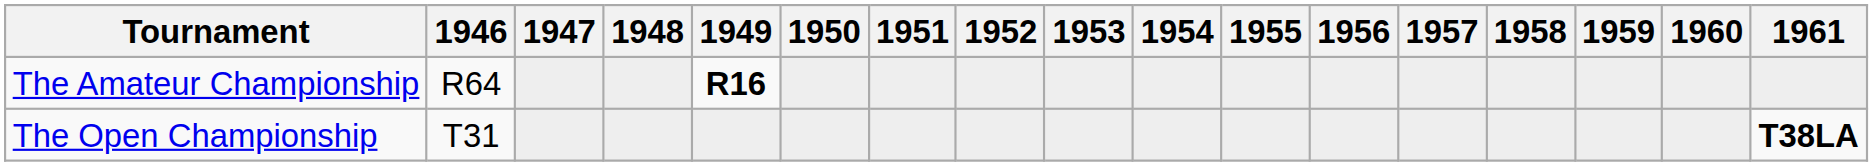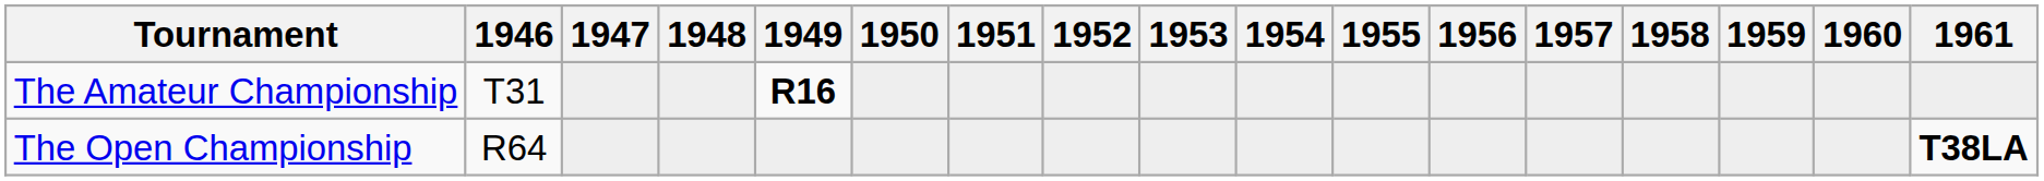 <table class="wikitable" style="font-size:95%;text-align:center;">
 <tr>
 <th>Tournament</th>
 <th>1946</th>
 <th>1947</th>
 <th>1948</th>
 <th>1949</th>
 <th>1950</th>
 <th>1951</th>
 <th>1952</th>
 <th>1953</th>
 <th>1954</th>
 <th>1955</th>
 <th>1956</th>
 <th>1957</th>
 <th>1958</th>
 <th>1959</th>
 <th>1960</th>
 <th>1961</th>
 </tr>
 <tr>
 <td align=left><a href='#'>The Amateur Championship</a></td>
-<td>R64</td>
+<td>T31</td>
 <td style="background:#eeeeee;"></td>
 <td style="background:#eeeeee;"></td>
 <td><strong>R16</strong></td>
 <td style="background:#eeeeee;"></td>
 <td style="background:#eeeeee;"></td>
 <td style="background:#eeeeee;"></td>
 <td style="background:#eeeeee;"></td>
 <td style="background:#eeeeee;"></td>
 <td style="background:#eeeeee;"></td>
 <td style="background:#eeeeee;"></td>
 <td style="background:#eeeeee;"></td>
 <td style="background:#eeeeee;"></td>
 <td style="background:#eeeeee;"></td>
 <td style="background:#eeeeee;"></td>
 <td style="background:#eeeeee;"></td>
 </tr>
 <tr>
 <td align=left><a href='#'>The Open Championship</a></td>
-<td>T31</td>
+<td>R64</td>
 <td style="background:#eeeeee;"></td>
 <td style="background:#eeeeee;"></td>
 <td style="background:#eeeeee;"></td>
 <td style="background:#eeeeee;"></td>
 <td style="background:#eeeeee;"></td>
 <td style="background:#eeeeee;"></td>
 <td style="background:#eeeeee;"></td>
 <td style="background:#eeeeee;"></td>
 <td style="background:#eeeeee;"></td>
 <td style="background:#eeeeee;"></td>
 <td style="background:#eeeeee;"></td>
 <td style="background:#eeeeee;"></td>
 <td style="background:#eeeeee;"></td>
 <td style="background:#eeeeee;"></td>
 <td><strong>T38<span>LA</span></strong></td>
 </tr>
 </table>
